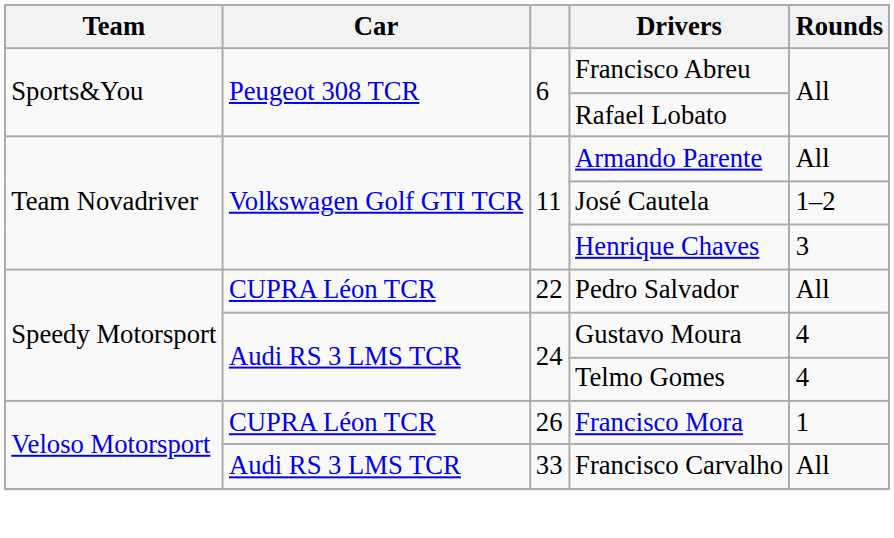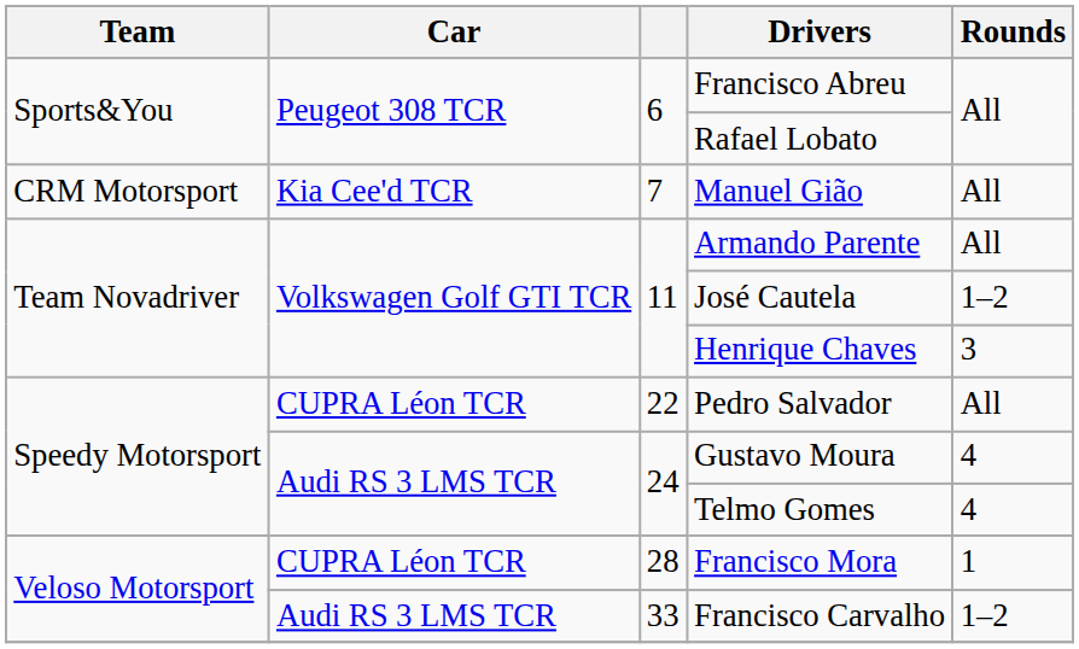 <table class="wikitable" style="font-size: 85%;">
 <tr>
 <th>Team</th>
 <th>Car</th>
 <th></th>
 <th>Drivers</th>
 <th>Rounds</th>
 </tr>
 <tr>
 <td rowspan="2">Sports&You</td>
 <td rowspan="2"><a href='#'>Peugeot 308 TCR</a></td>
 <td rowspan="2">6</td>
 <td>Francisco Abreu</td>
 <td rowspan="2">All</td>
 </tr>
 <tr>
 <td>Rafael Lobato</td>
+</tr>
+<tr>
+<td>CRM Motorsport</td>
+<td><a href='#'>Kia Cee'd TCR</a></td>
+<td>7</td>
+<td><a href='#'>Manuel Gião</a></td>
+<td>All</td>
 </tr>
 <tr>
 <td rowspan="3">Team Novadriver</td>
 <td rowspan="3"><a href='#'>Volkswagen Golf GTI TCR</a></td>
 <td rowspan="3">11</td>
 <td><a href='#'>Armando Parente</a></td>
 <td>All</td>
 </tr>
 <tr>
 <td>José Cautela</td>
 <td>1–2</td>
 </tr>
 <tr>
 <td><a href='#'>Henrique Chaves</a></td>
 <td>3</td>
 </tr>
 <tr>
 <td rowspan="3">Speedy Motorsport</td>
 <td><a href='#'>CUPRA Léon TCR</a></td>
 <td>22</td>
 <td>Pedro Salvador</td>
 <td>All</td>
 </tr>
 <tr>
 <td rowspan="2"><a href='#'>Audi RS 3 LMS TCR</a></td>
 <td rowspan="2">24</td>
 <td>Gustavo Moura</td>
 <td>4</td>
 </tr>
 <tr>
 <td>Telmo Gomes</td>
 <td>4</td>
 </tr>
 <tr>
 <td rowspan="2"><a href='#'>Veloso Motorsport</a></td>
 <td><a href='#'>CUPRA Léon TCR</a></td>
-<td>26</td>
+<td>28</td>
 <td><a href='#'>Francisco Mora</a></td>
 <td>1</td>
 </tr>
 <tr>
 <td><a href='#'>Audi RS 3 LMS TCR</a></td>
 <td>33</td>
 <td>Francisco Carvalho</td>
-<td>All</td>
+<td>1–2</td>
 </tr>
 <tr>
 </tr>
 </table>
